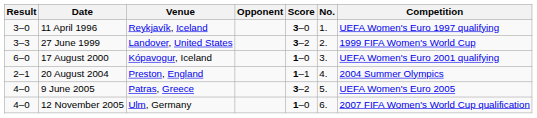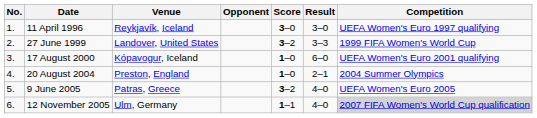 <table class="wikitable">
 <tr>
-<th>Result</th>
+<th>No.</th>
 <th>Date</th>
 <th>Venue</th>
 <th>Opponent</th>
 <th>Score</th>
-<th>No.</th>
+<th>Result</th>
 <th>Competition</th>
 </tr>
 <tr>
-<td align=center>3–0</td>
+<td>1.</td>
 <td>11 April 1996</td>
 <td><a href='#'>Reykjavík</a>, <a href='#'>Iceland</a></td>
 <td></td>
 <td align=center><strong>3</strong>–0</td>
-<td>1.</td>
+<td align=center>3–0</td>
 <td><a href='#'>UEFA Women's Euro 1997 qualifying</a></td>
 </tr>
 <tr>
-<td align=center>3–3</td>
+<td>2.</td>
 <td>27 June 1999</td>
 <td><a href='#'>Landover</a>, <a href='#'>United States</a></td>
 <td></td>
 <td align=center><strong>3</strong>–2</td>
-<td>2.</td>
+<td align=center>3–3</td>
 <td><a href='#'>1999 FIFA Women's World Cup</a></td>
 </tr>
 <tr>
-<td align=center>6–0</td>
+<td>3.</td>
 <td>17 August 2000</td>
 <td><a href='#'>Kópavogur</a>, Iceland</td>
 <td></td>
 <td align=center><strong>1</strong>–0</td>
-<td>3.</td>
+<td align=center>6–0</td>
 <td><a href='#'>UEFA Women's Euro 2001 qualifying</a></td>
 </tr>
 <tr>
-<td align=center>2–1</td>
+<td>4.</td>
 <td>20 August 2004</td>
 <td><a href='#'>Preston</a>, <a href='#'>England</a></td>
 <td></td>
-<td align=center><strong>1</strong>–1</td>
-<td>4.</td>
+<td align=center><strong>1</strong>–0</td>
+<td align=center>2–1</td>
 <td><a href='#'>2004 Summer Olympics</a></td>
 </tr>
 <tr>
-<td align=center>4–0</td>
+<td>5.</td>
 <td>9 June 2005</td>
 <td><a href='#'>Patras</a>, <a href='#'>Greece</a></td>
 <td></td>
 <td align=center><strong>3</strong>–2</td>
-<td>5.</td>
+<td align=center>4–0</td>
 <td><a href='#'>UEFA Women's Euro 2005</a></td>
 </tr>
 <tr>
-<td align=center>4–0</td>
+<td>6.</td>
 <td>12 November 2005</td>
 <td><a href='#'>Ulm</a>, Germany</td>
 <td></td>
-<td align=center><strong>1</strong>–0</td>
-<td>6.</td>
-<td><a href='#'>2007 FIFA Women's World Cup qualification</a></td>
+<td align=center><strong>1</strong>–1</td>
+<td align=center>4–0</td>
+<td style="background: lightgrey;"><a href='#'>2007 FIFA Women's World Cup qualification</a></td>
 </tr>
 </table>
